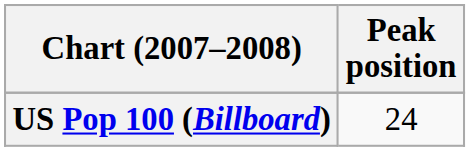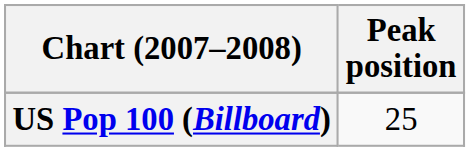 <table class="wikitable sortable plainrowheaders">
 <tr>
 <th align="center">Chart (2007–2008)</th>
 <th align="center">Peak<br>position</th>
 </tr>
 <tr>
 </tr>
 <tr>
 </tr>
 <tr>
 </tr>
 <tr>
 </tr>
 <tr>
 </tr>
 <tr>
 </tr>
 <tr>
 <th scope="row">US <a href='#'>Pop 100</a> (<em><a href='#'>Billboard</a></em>)</th>
-<td style="text-align:center;">24</td>
+<td style="text-align:center;">25</td>
 </tr>
 </table>
